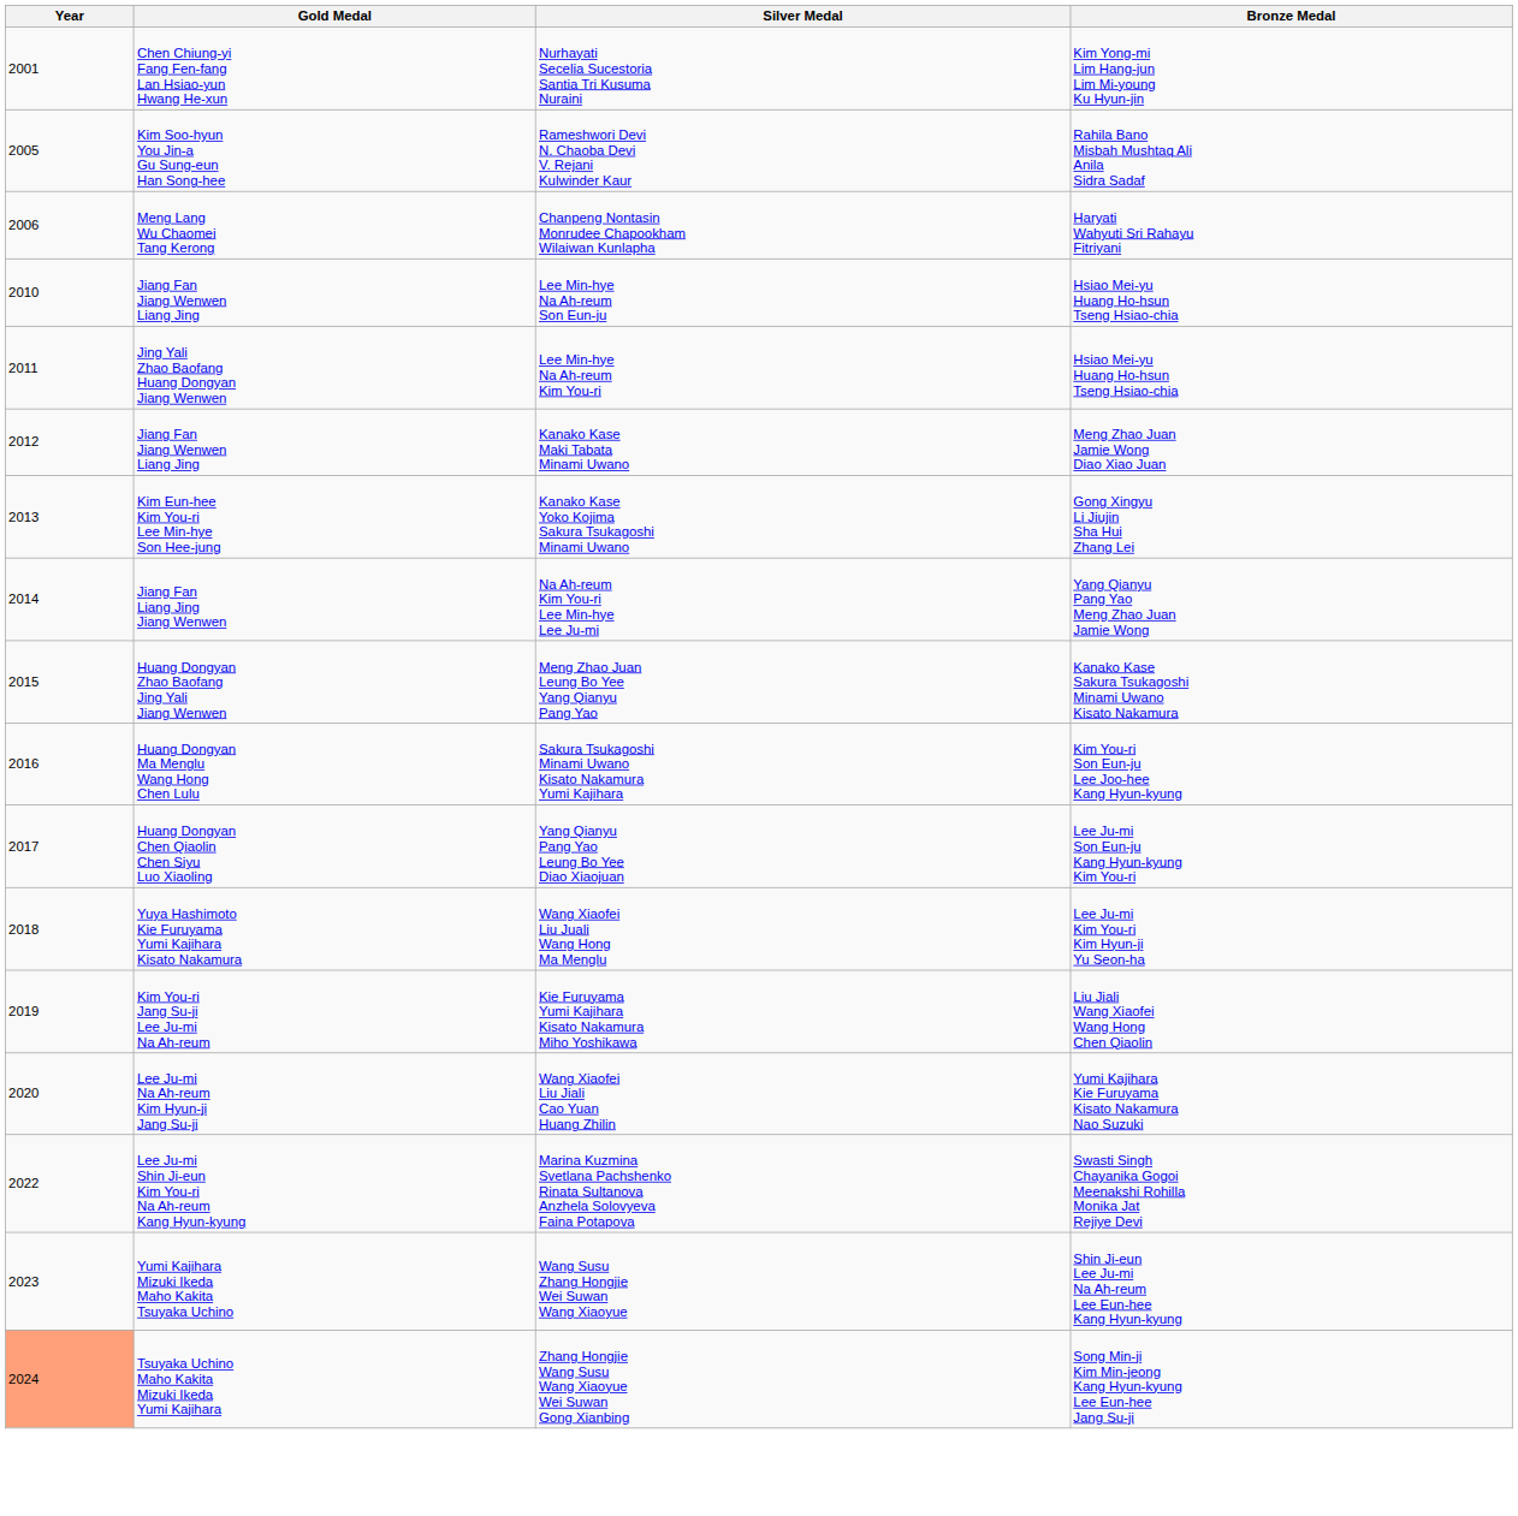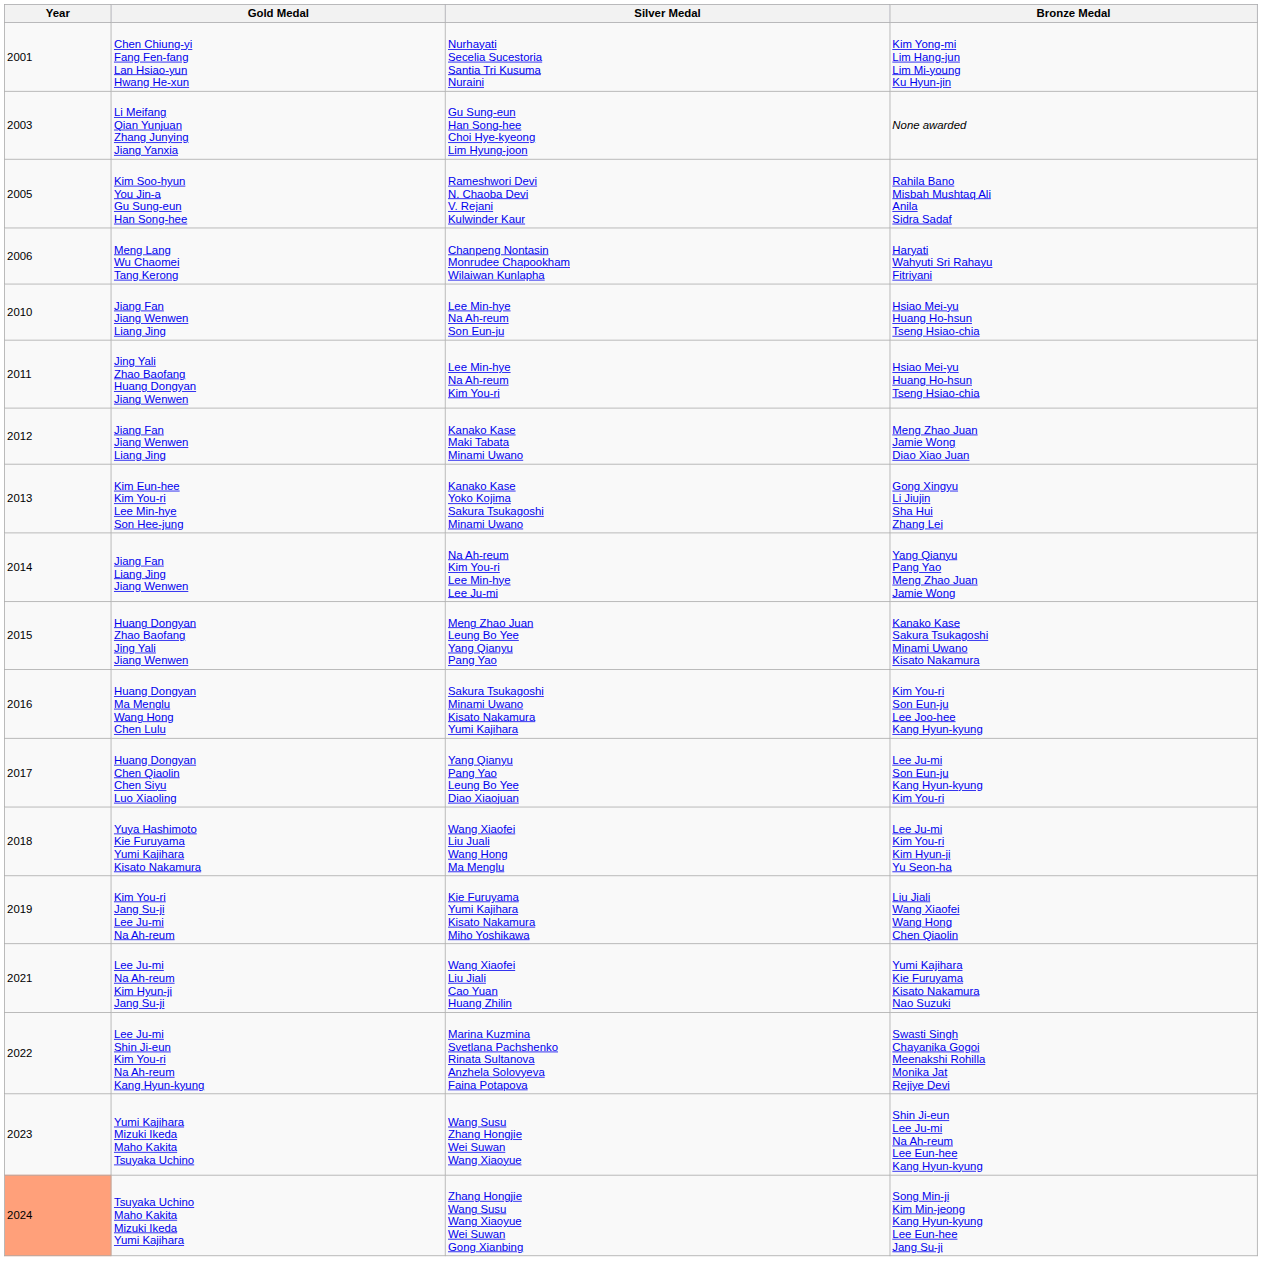 <table class=wikitable style="font-size:90%" width="80%">
 <tr style="background:#ccccff;">
 <th>Year</th>
 <th> <strong>Gold Medal</strong></th>
 <th> <strong>Silver Medal</strong></th>
 <th> <strong>Bronze Medal</strong></th>
 </tr>
 <tr>
 <td>2001</td>
 <td><br><a href='#'>Chen Chiung-yi</a><br><a href='#'>Fang Fen-fang</a><br><a href='#'>Lan Hsiao-yun</a><br><a href='#'>Hwang He-xun</a></td>
 <td><br><a href='#'>Nurhayati</a><br><a href='#'>Secelia Sucestoria</a><br><a href='#'>Santia Tri Kusuma</a><br><a href='#'>Nuraini</a></td>
 <td><br><a href='#'>Kim Yong-mi</a><br><a href='#'>Lim Hang-jun</a><br><a href='#'>Lim Mi-young</a><br><a href='#'>Ku Hyun-jin</a></td>
+</tr>
+<tr>
+<td>2003</td>
+<td><br><a href='#'>Li Meifang</a><br><a href='#'>Qian Yunjuan</a><br><a href='#'>Zhang Junying</a><br><a href='#'>Jiang Yanxia</a></td>
+<td><br><a href='#'>Gu Sung-eun</a><br><a href='#'>Han Song-hee</a><br><a href='#'>Choi Hye-kyeong</a><br><a href='#'>Lim Hyung-joon</a></td>
+<td><em>None awarded</em></td>
 </tr>
 <tr>
 <td>2005</td>
 <td><br><a href='#'>Kim Soo-hyun</a><br><a href='#'>You Jin-a</a><br><a href='#'>Gu Sung-eun</a><br><a href='#'>Han Song-hee</a></td>
 <td><br><a href='#'>Rameshwori Devi</a><br><a href='#'>N. Chaoba Devi</a><br><a href='#'>V. Rejani</a><br><a href='#'>Kulwinder Kaur</a></td>
 <td><br><a href='#'>Rahila Bano</a><br><a href='#'>Misbah Mushtaq Ali</a><br><a href='#'>Anila</a><br><a href='#'>Sidra Sadaf</a></td>
 </tr>
 <tr>
 <td>2006</td>
 <td><br><a href='#'>Meng Lang</a><br><a href='#'>Wu Chaomei</a><br><a href='#'>Tang Kerong</a></td>
 <td><br><a href='#'>Chanpeng Nontasin</a><br><a href='#'>Monrudee Chapookham</a><br><a href='#'>Wilaiwan Kunlapha</a></td>
 <td><br><a href='#'>Haryati</a><br><a href='#'>Wahyuti Sri Rahayu</a><br><a href='#'>Fitriyani</a></td>
 </tr>
 <tr>
 <td>2010</td>
 <td><br><a href='#'>Jiang Fan</a><br><a href='#'>Jiang Wenwen</a><br><a href='#'>Liang Jing</a></td>
 <td><br><a href='#'>Lee Min-hye</a><br><a href='#'>Na Ah-reum</a><br><a href='#'>Son Eun-ju</a></td>
 <td><br><a href='#'>Hsiao Mei-yu</a><br><a href='#'>Huang Ho-hsun</a><br><a href='#'>Tseng Hsiao-chia</a></td>
 </tr>
 <tr>
 <td>2011</td>
 <td><br><a href='#'>Jing Yali</a><br><a href='#'>Zhao Baofang</a><br><a href='#'>Huang Dongyan</a><br><a href='#'>Jiang Wenwen</a></td>
 <td><br><a href='#'>Lee Min-hye</a><br><a href='#'>Na Ah-reum</a><br><a href='#'>Kim You-ri</a></td>
 <td><br><a href='#'>Hsiao Mei-yu</a><br><a href='#'>Huang Ho-hsun</a><br><a href='#'>Tseng Hsiao-chia</a></td>
 </tr>
 <tr>
 <td>2012</td>
 <td><br><a href='#'>Jiang Fan</a><br><a href='#'>Jiang Wenwen</a><br><a href='#'>Liang Jing</a></td>
 <td><br><a href='#'>Kanako Kase</a><br><a href='#'>Maki Tabata</a><br><a href='#'>Minami Uwano</a></td>
 <td><br><a href='#'>Meng Zhao Juan</a><br><a href='#'>Jamie Wong</a><br><a href='#'>Diao Xiao Juan</a></td>
 </tr>
 <tr>
 <td>2013</td>
 <td><br><a href='#'>Kim Eun-hee</a><br><a href='#'>Kim You-ri</a><br><a href='#'>Lee Min-hye</a><br><a href='#'>Son Hee-jung</a></td>
 <td><br><a href='#'>Kanako Kase</a><br><a href='#'>Yoko Kojima</a><br><a href='#'>Sakura Tsukagoshi</a><br><a href='#'>Minami Uwano</a></td>
 <td><br><a href='#'>Gong Xingyu</a><br><a href='#'>Li Jiujin</a><br><a href='#'>Sha Hui</a><br><a href='#'>Zhang Lei</a></td>
 </tr>
 <tr>
 <td>2014</td>
 <td><br><a href='#'>Jiang Fan</a><br><a href='#'>Liang Jing</a><br><a href='#'>Jiang Wenwen</a></td>
 <td><br><a href='#'>Na Ah-reum</a><br><a href='#'>Kim You-ri</a><br><a href='#'>Lee Min-hye</a><br><a href='#'>Lee Ju-mi</a></td>
 <td><br><a href='#'>Yang Qianyu</a><br><a href='#'>Pang Yao</a><br><a href='#'>Meng Zhao Juan</a><br><a href='#'>Jamie Wong</a></td>
 </tr>
 <tr>
 <td>2015</td>
 <td><br><a href='#'>Huang Dongyan</a><br><a href='#'>Zhao Baofang</a><br><a href='#'>Jing Yali</a><br><a href='#'>Jiang Wenwen</a></td>
 <td><br><a href='#'>Meng Zhao Juan</a><br><a href='#'>Leung Bo Yee</a><br><a href='#'>Yang Qianyu</a><br><a href='#'>Pang Yao</a></td>
 <td><br><a href='#'>Kanako Kase</a><br><a href='#'>Sakura Tsukagoshi</a><br><a href='#'>Minami Uwano</a><br><a href='#'>Kisato Nakamura</a></td>
 </tr>
 <tr>
 <td>2016</td>
 <td><br><a href='#'>Huang Dongyan</a><br><a href='#'>Ma Menglu</a><br><a href='#'>Wang Hong</a><br><a href='#'>Chen Lulu</a></td>
 <td><br><a href='#'>Sakura Tsukagoshi</a><br><a href='#'>Minami Uwano</a><br><a href='#'>Kisato Nakamura</a><br><a href='#'>Yumi Kajihara</a></td>
 <td><br><a href='#'>Kim You-ri</a><br><a href='#'>Son Eun-ju</a><br><a href='#'>Lee Joo-hee</a><br><a href='#'>Kang Hyun-kyung</a></td>
 </tr>
 <tr>
 <td>2017</td>
 <td><br><a href='#'>Huang Dongyan</a><br><a href='#'>Chen Qiaolin</a><br><a href='#'>Chen Siyu</a><br><a href='#'>Luo Xiaoling</a></td>
 <td><br><a href='#'>Yang Qianyu</a><br><a href='#'>Pang Yao</a><br><a href='#'>Leung Bo Yee</a><br><a href='#'>Diao Xiaojuan</a></td>
 <td><br><a href='#'>Lee Ju-mi</a><br><a href='#'>Son Eun-ju</a><br><a href='#'>Kang Hyun-kyung</a><br><a href='#'>Kim You-ri</a></td>
 </tr>
 <tr>
 <td>2018</td>
 <td><br><a href='#'>Yuya Hashimoto</a><br><a href='#'>Kie Furuyama</a><br><a href='#'>Yumi Kajihara</a><br><a href='#'>Kisato Nakamura</a></td>
 <td><br><a href='#'>Wang Xiaofei</a><br><a href='#'>Liu Juali</a><br><a href='#'>Wang Hong</a><br><a href='#'>Ma Menglu</a></td>
 <td><br><a href='#'>Lee Ju-mi</a><br><a href='#'>Kim You-ri</a><br><a href='#'>Kim Hyun-ji</a><br><a href='#'>Yu Seon-ha</a></td>
 </tr>
 <tr>
 <td>2019</td>
 <td><br><a href='#'>Kim You-ri</a><br><a href='#'>Jang Su-ji</a><br><a href='#'>Lee Ju-mi</a><br><a href='#'>Na Ah-reum</a></td>
 <td><br><a href='#'>Kie Furuyama</a><br><a href='#'>Yumi Kajihara</a><br><a href='#'>Kisato Nakamura</a><br><a href='#'>Miho Yoshikawa</a></td>
 <td><br><a href='#'>Liu Jiali</a><br><a href='#'>Wang Xiaofei</a><br><a href='#'>Wang Hong</a><br><a href='#'>Chen Qiaolin</a></td>
 </tr>
 <tr>
-<td>2020</td>
+<td>2021</td>
 <td><br><a href='#'>Lee Ju-mi</a><br><a href='#'>Na Ah-reum</a><br><a href='#'>Kim Hyun-ji</a><br><a href='#'>Jang Su-ji</a></td>
 <td><br><a href='#'>Wang Xiaofei</a><br><a href='#'>Liu Jiali</a><br><a href='#'>Cao Yuan</a><br><a href='#'>Huang Zhilin</a></td>
 <td><br><a href='#'>Yumi Kajihara</a><br><a href='#'>Kie Furuyama</a><br><a href='#'>Kisato Nakamura</a><br><a href='#'>Nao Suzuki</a></td>
 </tr>
 <tr>
 <td>2022</td>
 <td><br><a href='#'>Lee Ju-mi</a><br><a href='#'>Shin Ji-eun</a><br><a href='#'>Kim You-ri</a><br><a href='#'>Na Ah-reum</a><br><a href='#'>Kang Hyun-kyung</a></td>
 <td><br><a href='#'>Marina Kuzmina</a><br><a href='#'>Svetlana Pachshenko</a><br><a href='#'>Rinata Sultanova</a><br><a href='#'>Anzhela Solovyeva</a><br><a href='#'>Faina Potapova</a></td>
 <td><br><a href='#'>Swasti Singh</a><br><a href='#'>Chayanika Gogoi</a><br><a href='#'>Meenakshi Rohilla</a><br><a href='#'>Monika Jat</a><br><a href='#'>Rejiye Devi</a></td>
 </tr>
 <tr>
 <td>2023</td>
 <td><br><a href='#'>Yumi Kajihara</a><br><a href='#'>Mizuki Ikeda</a><br><a href='#'>Maho Kakita</a><br><a href='#'>Tsuyaka Uchino</a></td>
 <td><br><a href='#'>Wang Susu</a><br><a href='#'>Zhang Hongjie</a><br><a href='#'>Wei Suwan</a><br><a href='#'>Wang Xiaoyue</a></td>
 <td><br><a href='#'>Shin Ji-eun</a><br><a href='#'>Lee Ju-mi</a><br><a href='#'>Na Ah-reum</a><br><a href='#'>Lee Eun-hee</a><br><a href='#'>Kang Hyun-kyung</a></td>
 </tr>
 <tr>
 <td style="background: lightsalmon;">2024</td>
 <td><br><a href='#'>Tsuyaka Uchino</a><br><a href='#'>Maho Kakita</a><br><a href='#'>Mizuki Ikeda</a><br><a href='#'>Yumi Kajihara</a></td>
 <td><br><a href='#'>Zhang Hongjie</a><br><a href='#'>Wang Susu</a><br><a href='#'>Wang Xiaoyue</a><br><a href='#'>Wei Suwan</a><br><a href='#'>Gong Xianbing</a></td>
 <td><br><a href='#'>Song Min-ji</a><br><a href='#'>Kim Min-jeong</a><br><a href='#'>Kang Hyun-kyung</a><br><a href='#'>Lee Eun-hee</a><br><a href='#'>Jang Su-ji</a></td>
 </tr>
 </table>
